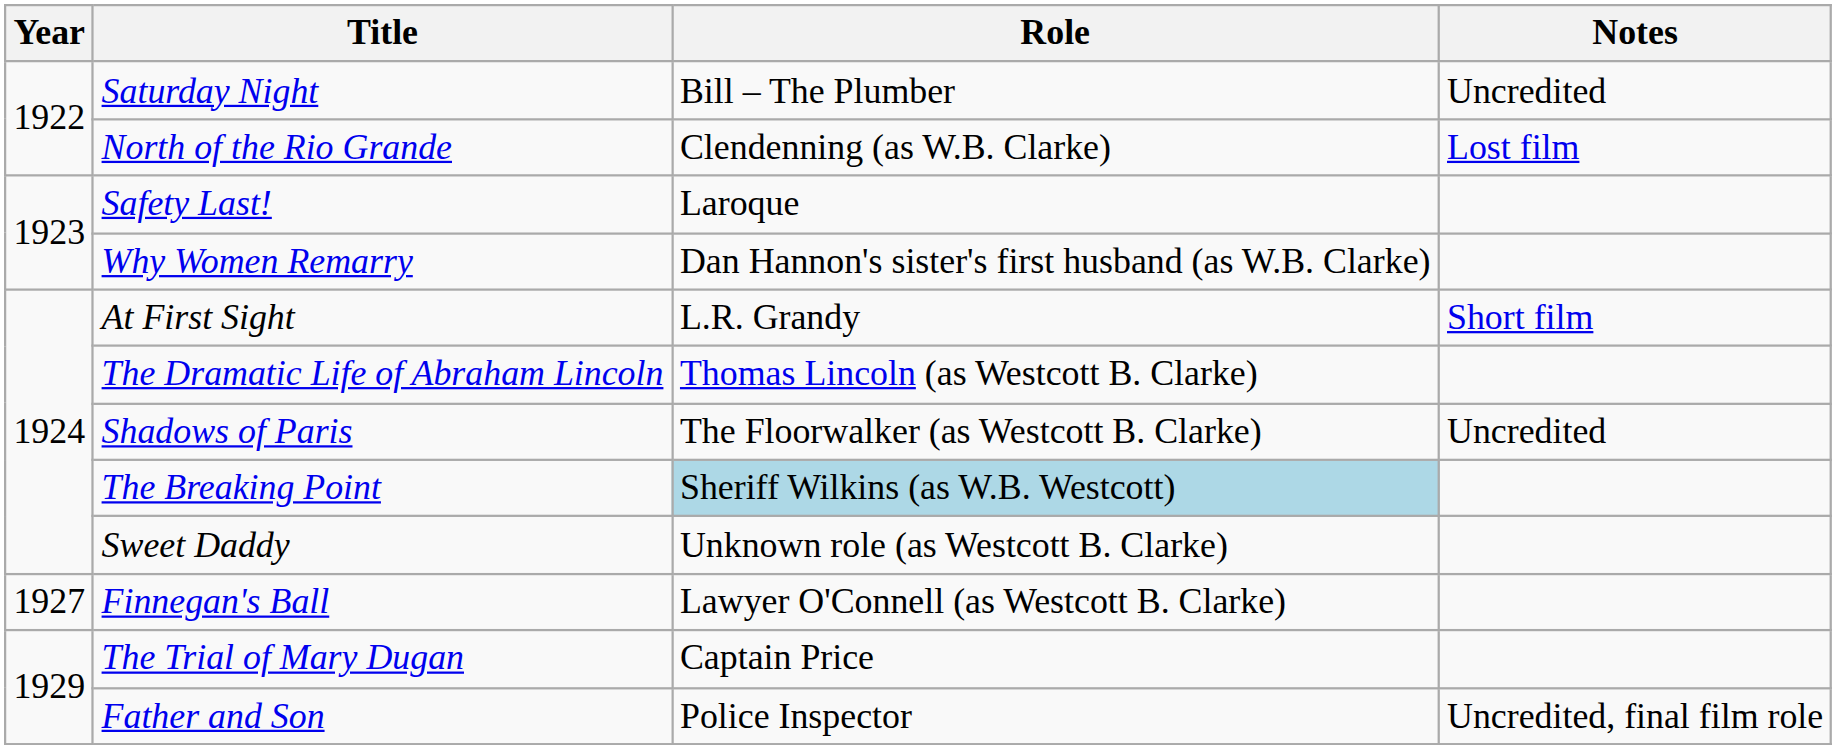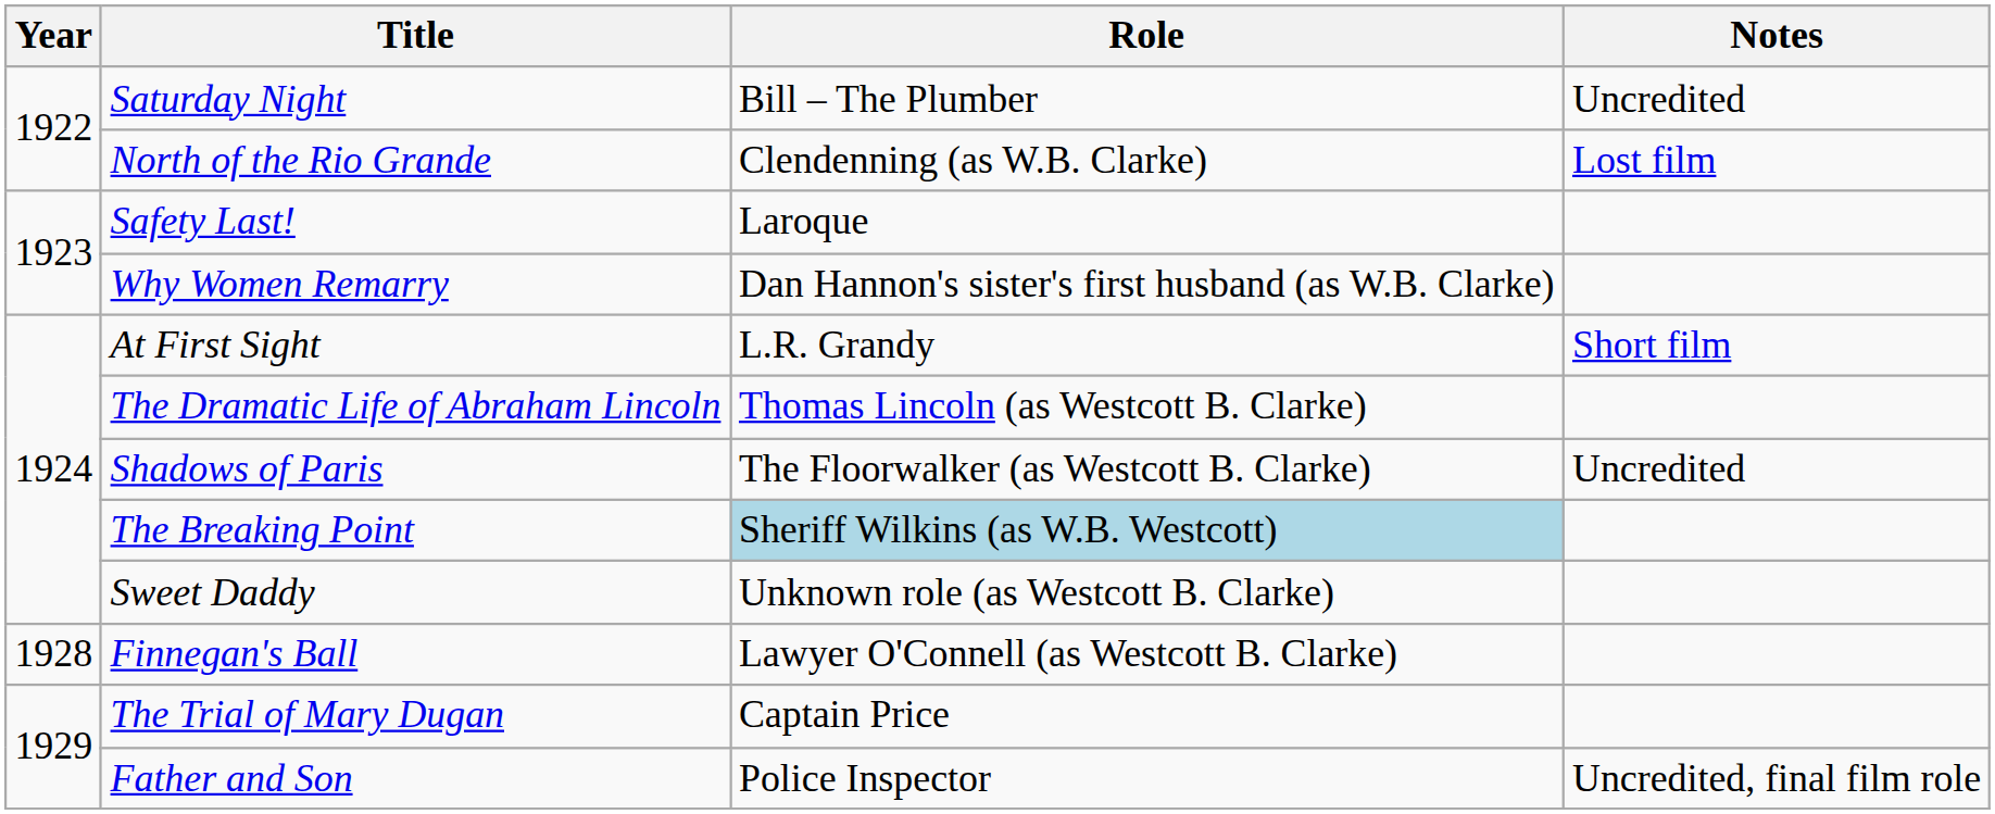 <table class="wikitable sortable">
 <tr>
 <th>Year</th>
 <th>Title</th>
 <th>Role</th>
 <th class="unsortable">Notes</th>
 </tr>
 <tr>
 <td rowspan="2">1922</td>
 <td><em><a href='#'>Saturday Night</a></em></td>
 <td>Bill – The Plumber</td>
 <td>Uncredited</td>
 </tr>
 <tr>
 <td><em><a href='#'>North of the Rio Grande</a></em></td>
 <td>Clendenning (as W.B. Clarke)</td>
 <td><a href='#'>Lost film</a></td>
 </tr>
 <tr>
 <td rowspan="2">1923</td>
 <td><em><a href='#'>Safety Last!</a></em></td>
 <td>Laroque</td>
 <td></td>
 </tr>
 <tr>
 <td><em><a href='#'>Why Women Remarry</a></em></td>
 <td>Dan Hannon's sister's first husband (as W.B. Clarke)</td>
 <td></td>
 </tr>
 <tr>
 <td rowspan="5">1924</td>
 <td><em>At First Sight</em></td>
 <td>L.R. Grandy</td>
 <td><a href='#'>Short film</a></td>
 </tr>
 <tr>
 <td><em><a href='#'>The Dramatic Life of Abraham Lincoln</a></em></td>
 <td><a href='#'>Thomas Lincoln</a> (as Westcott B. Clarke)</td>
 <td></td>
 </tr>
 <tr>
 <td><em><a href='#'>Shadows of Paris</a></em></td>
 <td>The Floorwalker (as Westcott B. Clarke)</td>
 <td>Uncredited</td>
 </tr>
 <tr>
 <td><em><a href='#'>The Breaking Point</a></em></td>
 <td style="background: lightblue;">Sheriff Wilkins (as W.B. Westcott)</td>
 <td></td>
 </tr>
 <tr>
 <td><em>Sweet Daddy</em></td>
 <td>Unknown role (as Westcott B. Clarke)</td>
 <td></td>
 </tr>
 <tr>
-<td>1927</td>
+<td>1928</td>
 <td><em><a href='#'>Finnegan's Ball</a></em></td>
 <td>Lawyer O'Connell (as Westcott B. Clarke)</td>
 <td></td>
 </tr>
 <tr>
 <td rowspan="2">1929</td>
 <td><em><a href='#'>The Trial of Mary Dugan</a></em></td>
 <td>Captain Price</td>
 <td></td>
 </tr>
 <tr>
 <td><em><a href='#'>Father and Son</a></em></td>
 <td>Police Inspector</td>
 <td>Uncredited, final film role</td>
 </tr>
 <tr>
 </tr>
 </table>
